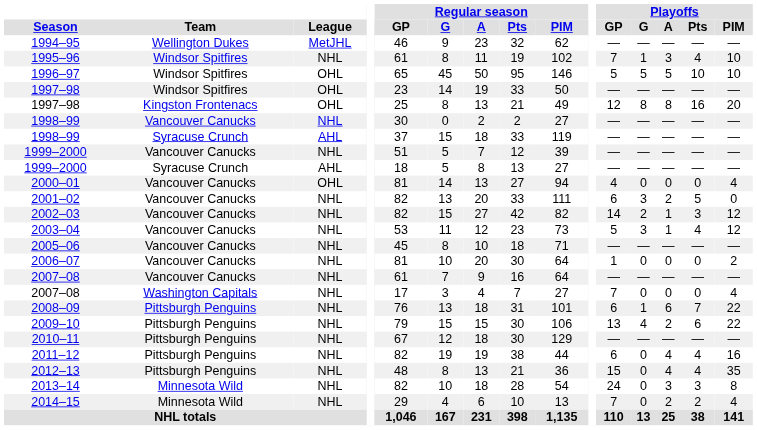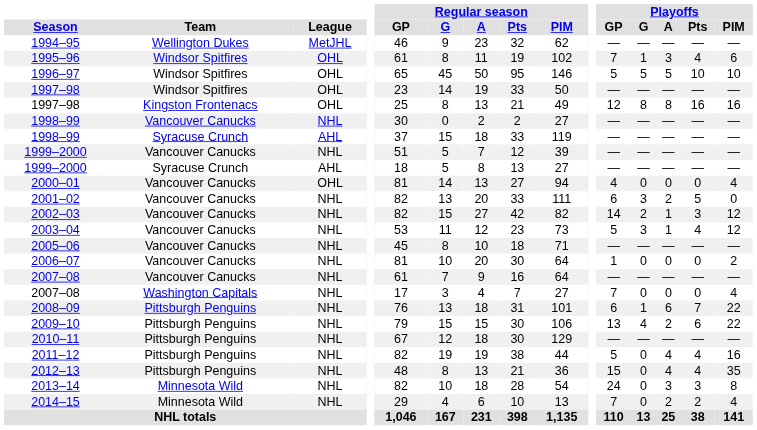 <table border="0" cellpadding="1" cellspacing="0" style="text-align:center; width:60em">
 <tr bgcolor="#e0e0e0">
 <th colspan="3" bgcolor="#ffffff"> </th>
 <th rowspan="100" bgcolor="#ffffff"> </th>
 <th colspan="5"><a href='#'>Regular season</a></th>
 <th rowspan="100" bgcolor="#ffffff"> </th>
 <th colspan="5"><a href='#'>Playoffs</a></th>
 </tr>
 <tr bgcolor="#e0e0e0">
 <th><a href='#'>Season</a></th>
 <th>Team</th>
 <th>League</th>
 <th>GP</th>
 <th><a href='#'>G</a></th>
 <th><a href='#'>A</a></th>
 <th><a href='#'>Pts</a></th>
 <th><a href='#'>PIM</a></th>
 <th>GP</th>
 <th>G</th>
 <th>A</th>
 <th>Pts</th>
 <th>PIM</th>
 </tr>
 <tr>
 <td><a href='#'>1994–95</a></td>
 <td><a href='#'>Wellington Dukes</a></td>
 <td><a href='#'>MetJHL</a></td>
 <td>46</td>
 <td>9</td>
 <td>23</td>
 <td>32</td>
 <td>62</td>
 <td>—</td>
 <td>—</td>
 <td>—</td>
 <td>—</td>
 <td>—</td>
 </tr>
 <tr bgcolor="#f0f0f0">
 <td><a href='#'>1995–96</a></td>
 <td><a href='#'>Windsor Spitfires</a></td>
-<td>NHL</td>
+<td><a href='#'>OHL</a></td>
 <td>61</td>
 <td>8</td>
 <td>11</td>
 <td>19</td>
 <td>102</td>
 <td>7</td>
 <td>1</td>
 <td>3</td>
 <td>4</td>
-<td>10</td>
+<td>6</td>
 </tr>
 <tr>
 <td><a href='#'>1996–97</a></td>
 <td>Windsor Spitfires</td>
 <td>OHL</td>
 <td>65</td>
 <td>45</td>
 <td>50</td>
 <td>95</td>
 <td>146</td>
 <td>5</td>
 <td>5</td>
 <td>5</td>
 <td>10</td>
 <td>10</td>
 </tr>
 <tr bgcolor="#f0f0f0">
 <td><a href='#'>1997–98</a></td>
 <td>Windsor Spitfires</td>
 <td>OHL</td>
 <td>23</td>
 <td>14</td>
 <td>19</td>
 <td>33</td>
 <td>50</td>
 <td>—</td>
 <td>—</td>
 <td>—</td>
 <td>—</td>
 <td>—</td>
 </tr>
 <tr>
 <td>1997–98</td>
 <td><a href='#'>Kingston Frontenacs</a></td>
 <td>OHL</td>
 <td>25</td>
 <td>8</td>
 <td>13</td>
 <td>21</td>
 <td>49</td>
 <td>12</td>
 <td>8</td>
 <td>8</td>
 <td>16</td>
-<td>20</td>
+<td>16</td>
 </tr>
 <tr bgcolor="#f0f0f0">
 <td><a href='#'>1998–99</a></td>
 <td><a href='#'>Vancouver Canucks</a></td>
 <td><a href='#'>NHL</a></td>
 <td>30</td>
 <td>0</td>
 <td>2</td>
 <td>2</td>
 <td>27</td>
 <td>—</td>
 <td>—</td>
 <td>—</td>
 <td>—</td>
 <td>—</td>
 </tr>
 <tr>
 <td><a href='#'>1998–99</a></td>
 <td><a href='#'>Syracuse Crunch</a></td>
 <td><a href='#'>AHL</a></td>
 <td>37</td>
 <td>15</td>
 <td>18</td>
 <td>33</td>
 <td>119</td>
 <td>—</td>
 <td>—</td>
 <td>—</td>
 <td>—</td>
 <td>—</td>
 </tr>
 <tr bgcolor="#f0f0f0">
 <td><a href='#'>1999–2000</a></td>
 <td>Vancouver Canucks</td>
 <td>NHL</td>
 <td>51</td>
 <td>5</td>
 <td>7</td>
 <td>12</td>
 <td>39</td>
 <td>—</td>
 <td>—</td>
 <td>—</td>
 <td>—</td>
 <td>—</td>
 </tr>
 <tr>
 <td><a href='#'>1999–2000</a></td>
 <td>Syracuse Crunch</td>
 <td>AHL</td>
 <td>18</td>
 <td>5</td>
 <td>8</td>
 <td>13</td>
 <td>27</td>
 <td>—</td>
 <td>—</td>
 <td>—</td>
 <td>—</td>
 <td>—</td>
 </tr>
 <tr bgcolor="#f0f0f0">
 <td><a href='#'>2000–01</a></td>
 <td>Vancouver Canucks</td>
 <td>OHL</td>
 <td>81</td>
 <td>14</td>
 <td>13</td>
 <td>27</td>
 <td>94</td>
 <td>4</td>
 <td>0</td>
 <td>0</td>
 <td>0</td>
 <td>4</td>
 </tr>
 <tr>
 <td><a href='#'>2001–02</a></td>
 <td>Vancouver Canucks</td>
 <td>NHL</td>
 <td>82</td>
 <td>13</td>
 <td>20</td>
 <td>33</td>
 <td>111</td>
 <td>6</td>
 <td>3</td>
 <td>2</td>
 <td>5</td>
 <td>0</td>
 </tr>
 <tr bgcolor="#f0f0f0">
 <td><a href='#'>2002–03</a></td>
 <td>Vancouver Canucks</td>
 <td>NHL</td>
 <td>82</td>
 <td>15</td>
 <td>27</td>
 <td>42</td>
 <td>82</td>
 <td>14</td>
 <td>2</td>
 <td>1</td>
 <td>3</td>
 <td>12</td>
 </tr>
 <tr>
 <td><a href='#'>2003–04</a></td>
 <td>Vancouver Canucks</td>
 <td>NHL</td>
 <td>53</td>
 <td>11</td>
 <td>12</td>
 <td>23</td>
 <td>73</td>
 <td>5</td>
 <td>3</td>
 <td>1</td>
 <td>4</td>
 <td>12</td>
 </tr>
 <tr bgcolor="#f0f0f0">
 <td><a href='#'>2005–06</a></td>
 <td>Vancouver Canucks</td>
 <td>NHL</td>
 <td>45</td>
 <td>8</td>
 <td>10</td>
 <td>18</td>
 <td>71</td>
 <td>—</td>
 <td>—</td>
 <td>—</td>
 <td>—</td>
 <td>—</td>
 </tr>
 <tr>
 <td><a href='#'>2006–07</a></td>
 <td>Vancouver Canucks</td>
 <td>NHL</td>
 <td>81</td>
 <td>10</td>
 <td>20</td>
 <td>30</td>
 <td>64</td>
 <td>1</td>
 <td>0</td>
 <td>0</td>
 <td>0</td>
 <td>2</td>
 </tr>
 <tr bgcolor="#f0f0f0">
 <td><a href='#'>2007–08</a></td>
 <td>Vancouver Canucks</td>
 <td>NHL</td>
 <td>61</td>
 <td>7</td>
 <td>9</td>
 <td>16</td>
 <td>64</td>
 <td>—</td>
 <td>—</td>
 <td>—</td>
 <td>—</td>
 <td>—</td>
 </tr>
 <tr>
 <td>2007–08</td>
 <td><a href='#'>Washington Capitals</a></td>
 <td>NHL</td>
 <td>17</td>
 <td>3</td>
 <td>4</td>
 <td>7</td>
 <td>27</td>
 <td>7</td>
 <td>0</td>
 <td>0</td>
 <td>0</td>
 <td>4</td>
 </tr>
 <tr bgcolor="#f0f0f0">
 <td><a href='#'>2008–09</a></td>
 <td><a href='#'>Pittsburgh Penguins</a></td>
 <td>NHL</td>
 <td>76</td>
 <td>13</td>
 <td>18</td>
 <td>31</td>
 <td>101</td>
 <td>6</td>
 <td>1</td>
 <td>6</td>
 <td>7</td>
 <td>22</td>
 </tr>
 <tr>
 <td><a href='#'>2009–10</a></td>
 <td>Pittsburgh Penguins</td>
 <td>NHL</td>
 <td>79</td>
 <td>15</td>
 <td>15</td>
 <td>30</td>
 <td>106</td>
 <td>13</td>
 <td>4</td>
 <td>2</td>
 <td>6</td>
 <td>22</td>
 </tr>
 <tr bgcolor="#f0f0f0">
 <td><a href='#'>2010–11</a></td>
 <td>Pittsburgh Penguins</td>
 <td>NHL</td>
 <td>67</td>
 <td>12</td>
 <td>18</td>
 <td>30</td>
 <td>129</td>
 <td>—</td>
 <td>—</td>
 <td>—</td>
 <td>—</td>
 <td>—</td>
 </tr>
 <tr>
 <td><a href='#'>2011–12</a></td>
 <td>Pittsburgh Penguins</td>
 <td>NHL</td>
 <td>82</td>
 <td>19</td>
 <td>19</td>
 <td>38</td>
 <td>44</td>
-<td>6</td>
+<td>5</td>
 <td>0</td>
 <td>4</td>
 <td>4</td>
 <td>16</td>
 </tr>
 <tr bgcolor="#f0f0f0">
 <td><a href='#'>2012–13</a></td>
 <td>Pittsburgh Penguins</td>
 <td>NHL</td>
 <td>48</td>
 <td>8</td>
 <td>13</td>
 <td>21</td>
 <td>36</td>
 <td>15</td>
 <td>0</td>
 <td>4</td>
 <td>4</td>
 <td>35</td>
 </tr>
 <tr>
 <td><a href='#'>2013–14</a></td>
 <td><a href='#'>Minnesota Wild</a></td>
 <td>NHL</td>
 <td>82</td>
 <td>10</td>
 <td>18</td>
 <td>28</td>
 <td>54</td>
 <td>24</td>
 <td>0</td>
 <td>3</td>
 <td>3</td>
 <td>8</td>
 </tr>
 <tr bgcolor="#f0f0f0">
 <td><a href='#'>2014–15</a></td>
 <td>Minnesota Wild</td>
 <td>NHL</td>
 <td>29</td>
 <td>4</td>
 <td>6</td>
 <td>10</td>
 <td>13</td>
 <td>7</td>
 <td>0</td>
 <td>2</td>
 <td>2</td>
 <td>4</td>
 </tr>
 <tr bgcolor="#e0e0e0">
 <th colspan="3">NHL totals</th>
 <th>1,046</th>
 <th>167</th>
 <th>231</th>
 <th>398</th>
 <th>1,135</th>
 <th>110</th>
 <th>13</th>
 <th>25</th>
 <th>38</th>
 <th>141</th>
 </tr>
 </table>
